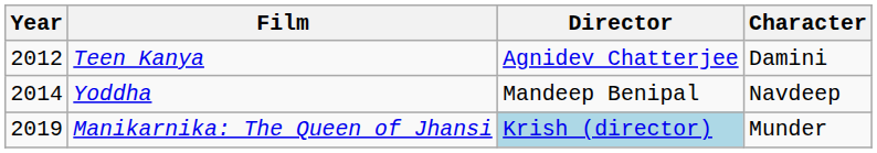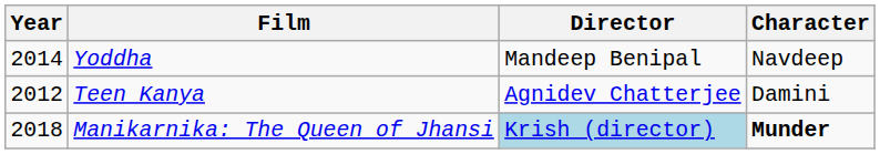 <table class="wikitable sortable">
 <tr>
 <th>Year</th>
 <th>Film</th>
 <th>Director</th>
 <th>Character</th>
 </tr>
 <tr>
+<td>2014</td>
+<td><em><a href='#'>Yoddha</a></em></td>
+<td>Mandeep Benipal</td>
+<td>Navdeep</td>
+</tr>
+<tr>
 <td>2012</td>
 <td><em><a href='#'>Teen Kanya</a></em></td>
 <td><a href='#'>Agnidev Chatterjee</a></td>
 <td>Damini</td>
 </tr>
 <tr>
-<td>2014</td>
-<td><em><a href='#'>Yoddha</a></em></td>
-<td>Mandeep Benipal</td>
-<td>Navdeep</td>
-</tr>
-<tr>
-<td>2019</td>
+<td>2018</td>
 <td><em><a href='#'>Manikarnika: The Queen of Jhansi</a></em></td>
 <td style="background: lightblue;"><a href='#'>Krish (director)</a></td>
-<td>Munder</td>
+<td><strong>Munder</strong></td>
 </tr>
 </table>
